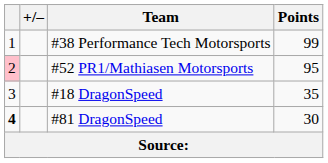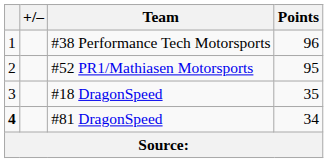 <table class="wikitable" style="font-size: 95%;">
 <tr>
 <th scope="col"></th>
 <th scope="col">+/–</th>
 <th scope="col">Team</th>
 <th scope="col">Points</th>
 </tr>
 <tr>
 <td align=center>1</td>
 <td align="left"></td>
 <td> #38 Performance Tech Motorsports</td>
-<td align=right>99</td>
+<td align=right>96</td>
 </tr>
 <tr>
-<td align=center style="background: pink;">2</td>
+<td align=center>2</td>
 <td align="left"></td>
 <td> #52 <a href='#'>PR1/Mathiasen Motorsports</a></td>
 <td align=right>95</td>
 </tr>
 <tr>
 <td align=center>3</td>
 <td align="left"></td>
 <td> #18 <a href='#'>DragonSpeed</a></td>
 <td align=right>35</td>
 </tr>
 <tr>
 <td align=center><strong>4</strong></td>
 <td align="left"></td>
 <td> #81 <a href='#'>DragonSpeed</a></td>
-<td align=right>30</td>
+<td align=right>34</td>
 </tr>
 <tr>
 <th colspan=5>Source:</th>
 </tr>
 </table>
